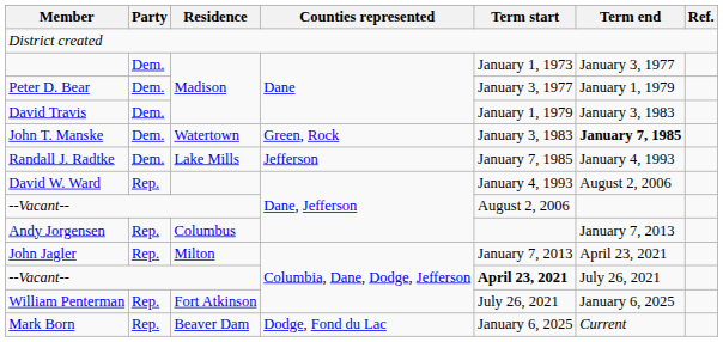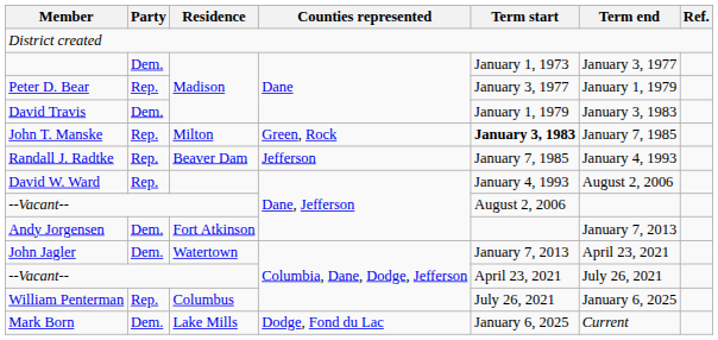 <table class="wikitable">
 <tr>
 <th>Member</th>
 <th>Party</th>
 <th>Residence</th>
 <th>Counties represented</th>
 <th>Term start</th>
 <th>Term end</th>
 <th>Ref.</th>
 </tr>
 <tr>
 <td colspan="7"><em>District created</em></td>
 </tr>
 <tr>
 <td></td>
 <td><a href='#'>Dem.</a></td>
 <td rowspan="3"><a href='#'>Madison</a></td>
 <td rowspan="3"><a href='#'>Dane</a></td>
 <td>January 1, 1973</td>
 <td>January 3, 1977</td>
 <td></td>
 </tr>
 <tr>
 <td><a href='#'>Peter D. Bear</a></td>
-<td><a href='#'>Dem.</a></td>
+<td><a href='#'>Rep.</a></td>
 <td>January 3, 1977</td>
 <td>January 1, 1979</td>
 <td></td>
 </tr>
 <tr>
 <td><a href='#'>David Travis</a></td>
 <td><a href='#'>Dem.</a></td>
 <td>January 1, 1979</td>
 <td>January 3, 1983</td>
 <td></td>
 </tr>
 <tr>
 <td><a href='#'>John T. Manske</a></td>
-<td><a href='#'>Dem.</a></td>
-<td><a href='#'>Watertown</a></td>
+<td><a href='#'>Rep.</a></td>
+<td><a href='#'>Milton</a></td>
 <td><a href='#'>Green</a>, <a href='#'>Rock</a></td>
-<td>January 3, 1983</td>
-<td><strong>January 7, 1985</strong></td>
+<td><strong>January 3, 1983</strong></td>
+<td>January 7, 1985</td>
 <td></td>
 </tr>
 <tr>
 <td><a href='#'>Randall J. Radtke</a></td>
-<td><a href='#'>Dem.</a></td>
-<td><a href='#'>Lake Mills</a></td>
+<td><a href='#'>Rep.</a></td>
+<td><a href='#'>Beaver Dam</a></td>
 <td><a href='#'>Jefferson</a></td>
 <td>January 7, 1985</td>
 <td>January 4, 1993</td>
 <td></td>
 </tr>
 <tr>
 <td><a href='#'>David W. Ward</a></td>
 <td><a href='#'>Rep.</a></td>
 <td></td>
 <td rowspan="3"><a href='#'>Dane</a>, <a href='#'>Jefferson</a></td>
 <td>January 4, 1993</td>
 <td>August 2, 2006</td>
 <td></td>
 </tr>
 <tr>
 <td colspan="3"><em>--Vacant--</em></td>
 <td>August 2, 2006</td>
 <td></td>
 <td></td>
 </tr>
 <tr>
 <td><a href='#'>Andy Jorgensen</a></td>
-<td><a href='#'>Rep.</a></td>
-<td><a href='#'>Columbus</a></td>
+<td><a href='#'>Dem.</a></td>
+<td><a href='#'>Fort Atkinson</a></td>
 <td></td>
 <td>January 7, 2013</td>
 <td></td>
 </tr>
 <tr>
 <td><a href='#'>John Jagler</a></td>
-<td><a href='#'>Rep.</a></td>
-<td><a href='#'>Milton</a></td>
+<td><a href='#'>Dem.</a></td>
+<td><a href='#'>Watertown</a></td>
 <td rowspan="3"><a href='#'>Columbia</a>, <a href='#'>Dane</a>, <a href='#'>Dodge</a>, <a href='#'>Jefferson</a></td>
 <td>January 7, 2013</td>
 <td>April 23, 2021</td>
 <td></td>
 </tr>
 <tr>
 <td colspan="3"><em>--Vacant--</em></td>
-<td><strong>April 23, 2021</strong></td>
+<td>April 23, 2021</td>
 <td>July 26, 2021</td>
 <td></td>
 </tr>
 <tr>
 <td><a href='#'>William Penterman</a></td>
 <td><a href='#'>Rep.</a></td>
-<td><a href='#'>Fort Atkinson</a></td>
+<td><a href='#'>Columbus</a></td>
 <td>July 26, 2021</td>
 <td>January 6, 2025</td>
 <td></td>
 </tr>
 <tr>
 <td><a href='#'>Mark Born</a></td>
-<td><a href='#'>Rep.</a></td>
-<td><a href='#'>Beaver Dam</a></td>
+<td><a href='#'>Dem.</a></td>
+<td><a href='#'>Lake Mills</a></td>
 <td><a href='#'>Dodge</a>, <a href='#'>Fond du Lac</a></td>
 <td>January 6, 2025</td>
 <td><em>Current</em></td>
 <td></td>
 </tr>
 </table>
